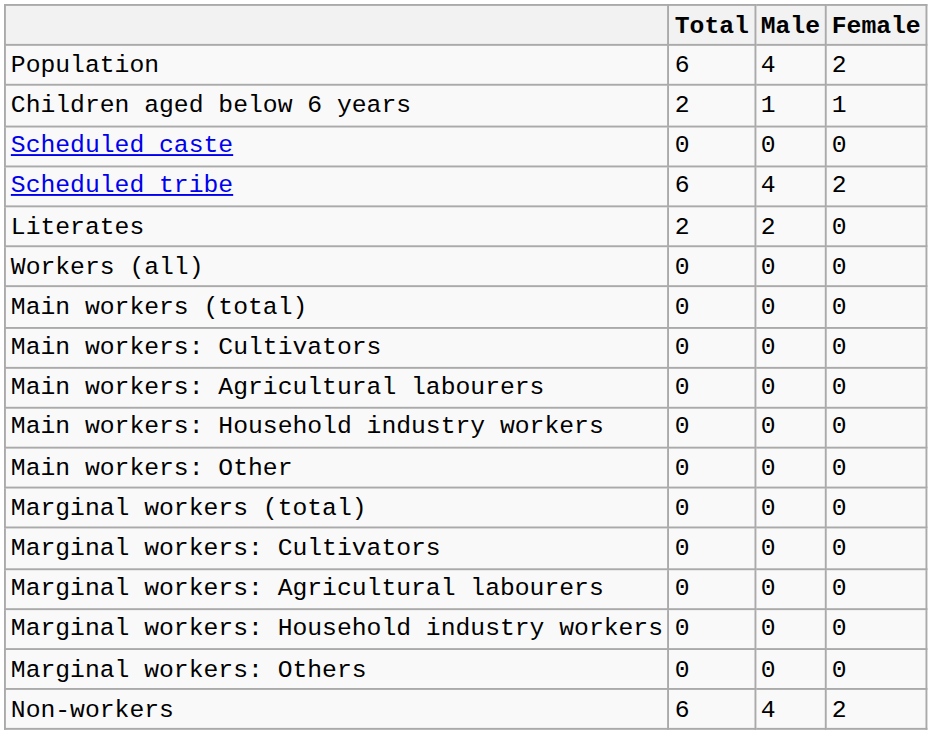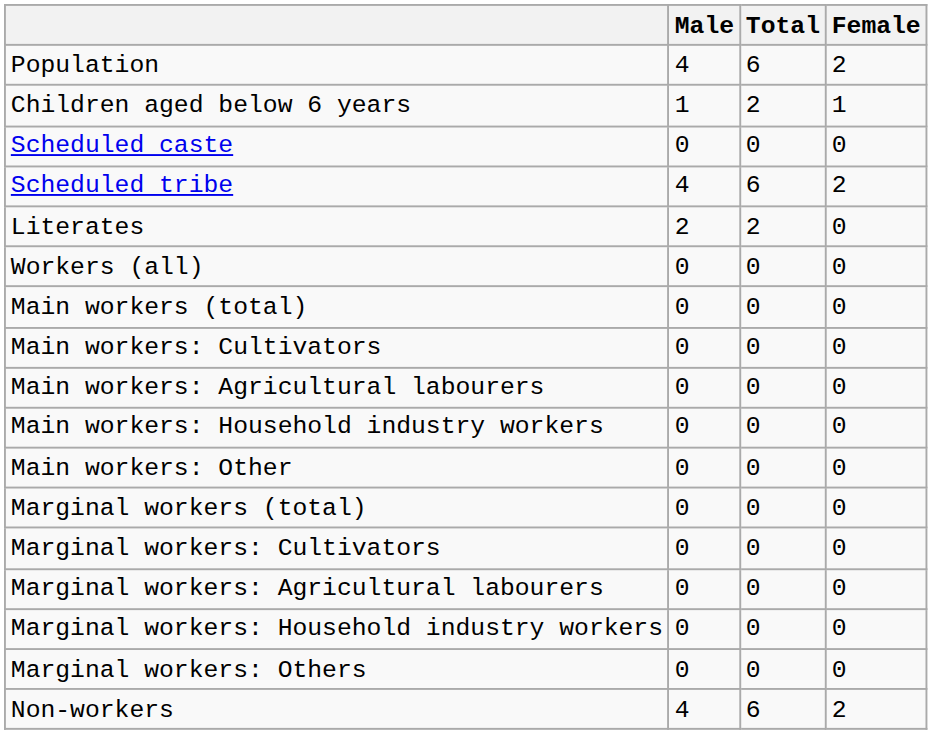 <table class="wikitable sortable">
 <tr>
 <th></th>
+<th>Male</th>
 <th>Total</th>
-<th>Male</th>
 <th>Female</th>
 </tr>
 <tr>
 <td>Population</td>
+<td>4</td>
 <td>6</td>
-<td>4</td>
 <td>2</td>
 </tr>
 <tr>
 <td>Children aged below 6 years</td>
+<td>1</td>
 <td>2</td>
-<td>1</td>
 <td>1</td>
 </tr>
 <tr>
 <td><a href='#'>Scheduled caste</a></td>
 <td>0</td>
 <td>0</td>
 <td>0</td>
 </tr>
 <tr>
 <td><a href='#'>Scheduled tribe</a></td>
+<td>4</td>
 <td>6</td>
-<td>4</td>
 <td>2</td>
 </tr>
 <tr>
 <td>Literates</td>
 <td>2</td>
 <td>2</td>
 <td>0</td>
 </tr>
 <tr>
 <td>Workers (all)</td>
 <td>0</td>
 <td>0</td>
 <td>0</td>
 </tr>
 <tr>
 <td>Main workers (total)</td>
 <td>0</td>
 <td>0</td>
 <td>0</td>
 </tr>
 <tr>
 <td>Main workers: Cultivators</td>
 <td>0</td>
 <td>0</td>
 <td>0</td>
 </tr>
 <tr>
 <td>Main workers: Agricultural labourers</td>
 <td>0</td>
 <td>0</td>
 <td>0</td>
 </tr>
 <tr>
 <td>Main workers: Household industry workers</td>
 <td>0</td>
 <td>0</td>
 <td>0</td>
 </tr>
 <tr>
 <td>Main workers: Other</td>
 <td>0</td>
 <td>0</td>
 <td>0</td>
 </tr>
 <tr>
 <td>Marginal workers (total)</td>
 <td>0</td>
 <td>0</td>
 <td>0</td>
 </tr>
 <tr>
 <td>Marginal workers: Cultivators</td>
 <td>0</td>
 <td>0</td>
 <td>0</td>
 </tr>
 <tr>
 <td>Marginal workers: Agricultural labourers</td>
 <td>0</td>
 <td>0</td>
 <td>0</td>
 </tr>
 <tr>
 <td>Marginal workers: Household industry workers</td>
 <td>0</td>
 <td>0</td>
 <td>0</td>
 </tr>
 <tr>
 <td>Marginal workers: Others</td>
 <td>0</td>
 <td>0</td>
 <td>0</td>
 </tr>
 <tr>
 <td>Non-workers</td>
+<td>4</td>
 <td>6</td>
-<td>4</td>
 <td>2</td>
 </tr>
 </table>
